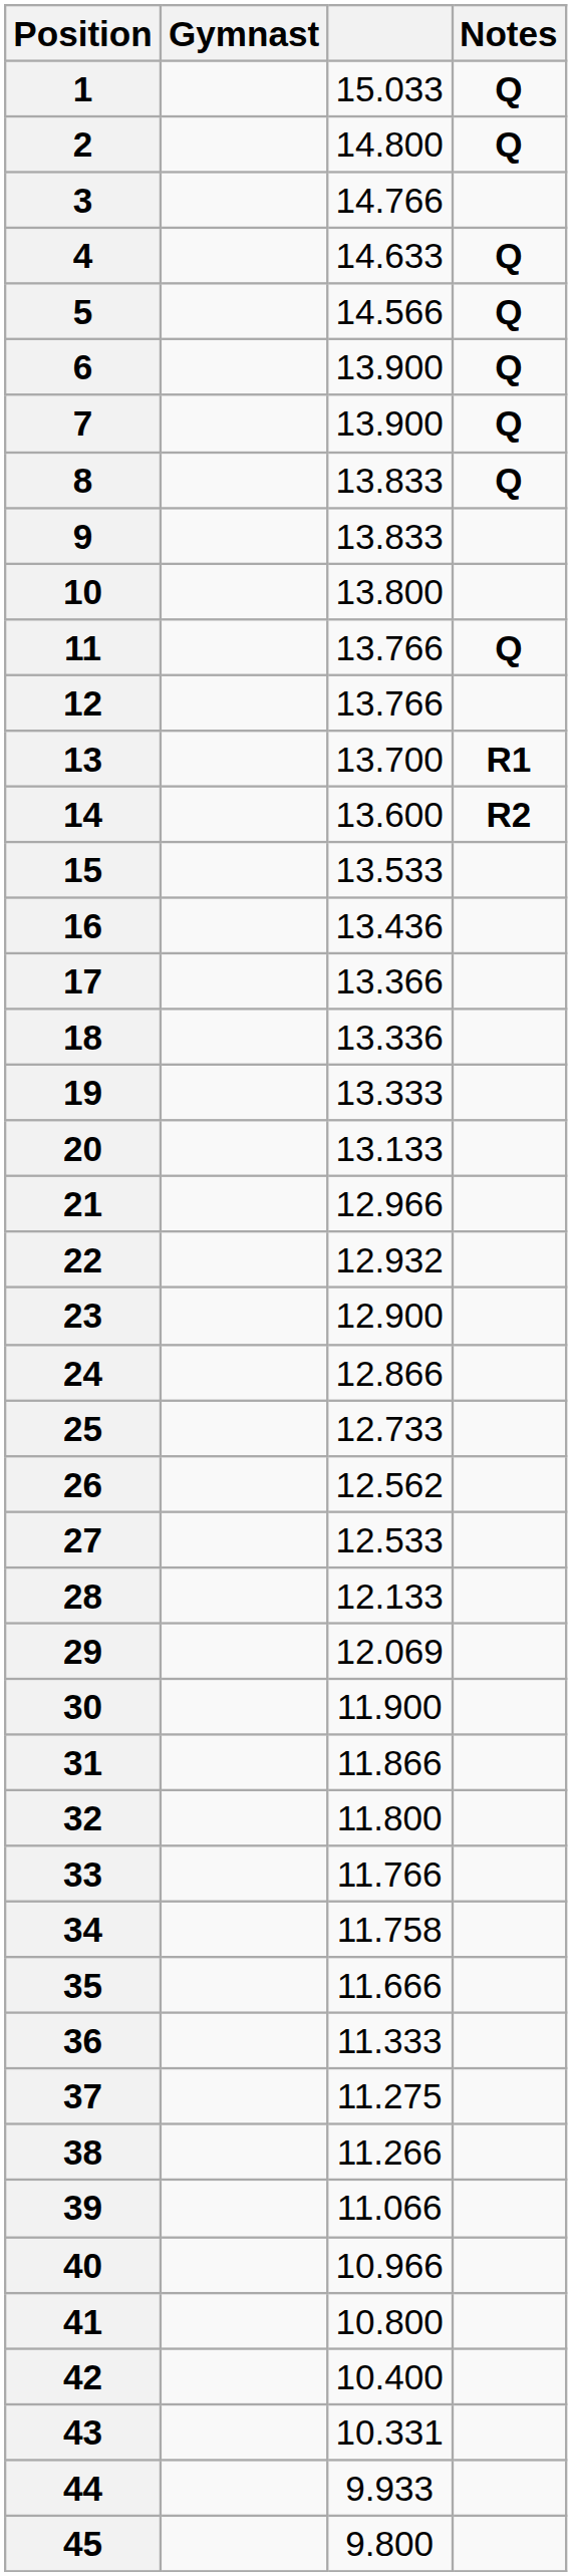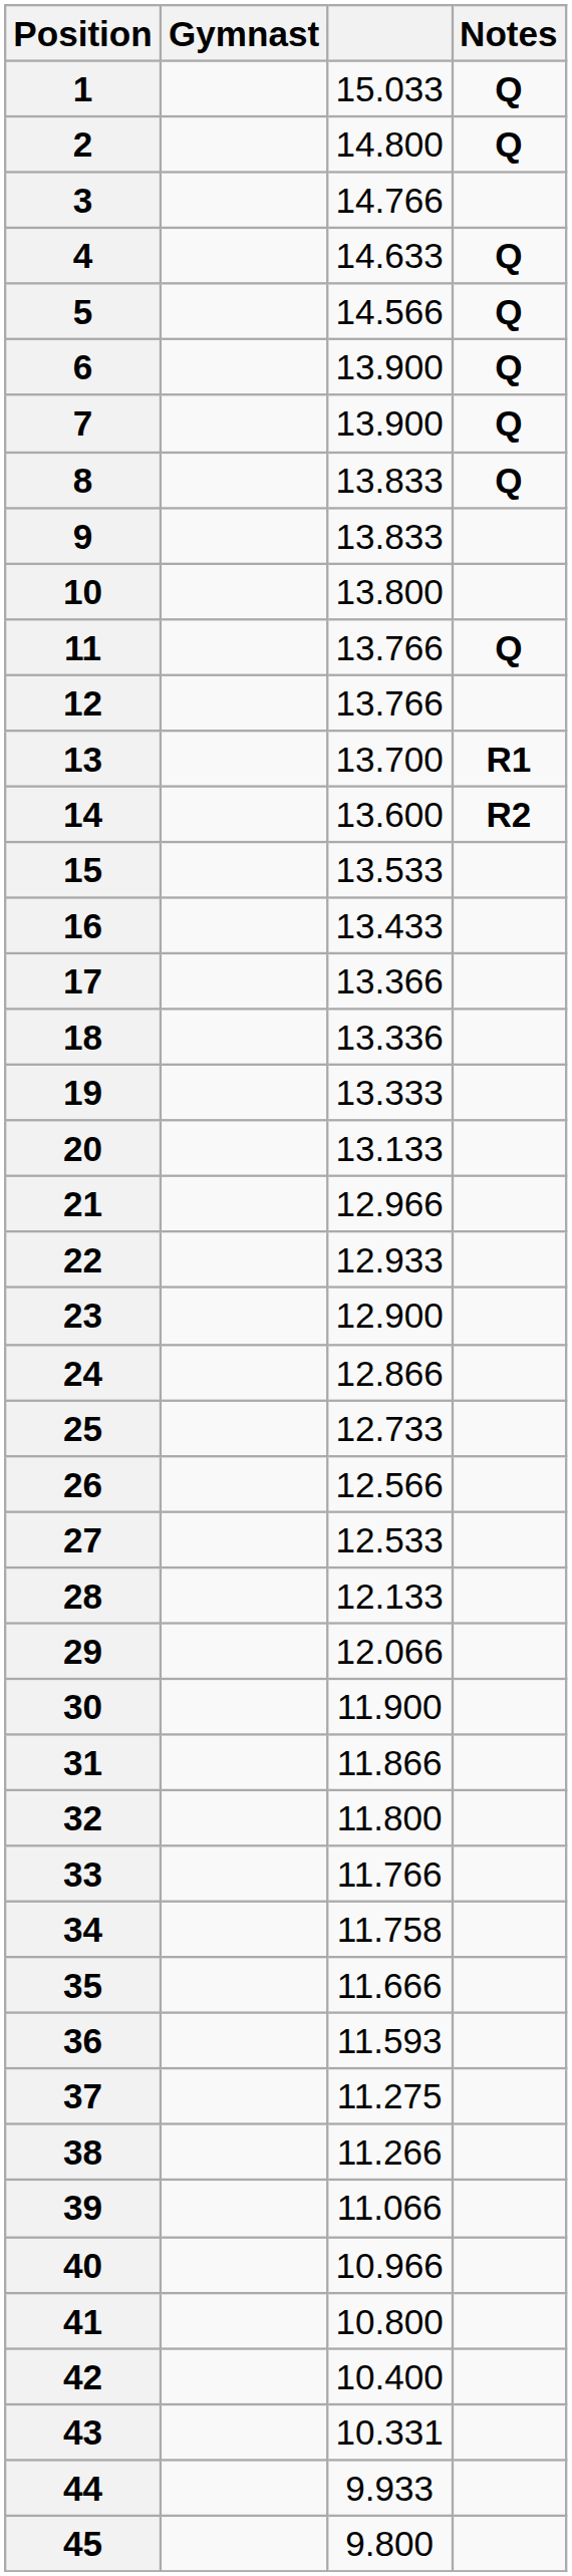 <table class="wikitable sortable" style="text-align:center; font-size:95%">
 <tr>
 <th scope=col>Position</th>
 <th scope=col>Gymnast</th>
 <th scope=col></th>
 <th scope=col>Notes</th>
 </tr>
 <tr>
 <th scope=rows>1</th>
 <td align=left></td>
 <td>15.033</td>
 <td><strong>Q</strong></td>
 </tr>
 <tr>
 <th scope=rows>2</th>
 <td align=left></td>
 <td>14.800</td>
 <td><strong>Q</strong></td>
 </tr>
 <tr>
 <th scope=rows>3</th>
 <td align=left></td>
 <td>14.766</td>
 <td></td>
 </tr>
 <tr>
 <th scope=rows>4</th>
 <td align=left></td>
 <td>14.633</td>
 <td><strong>Q</strong></td>
 </tr>
 <tr>
 <th scope=rows>5</th>
 <td align=left></td>
 <td>14.566</td>
 <td><strong>Q</strong></td>
 </tr>
 <tr>
 <th scope=rows>6</th>
 <td align=left></td>
 <td>13.900</td>
 <td><strong>Q</strong></td>
 </tr>
 <tr>
 <th scope=rows>7</th>
 <td align=left></td>
 <td>13.900</td>
 <td><strong>Q</strong></td>
 </tr>
 <tr>
 <th scope=rows>8</th>
 <td align=left></td>
 <td>13.833</td>
 <td><strong>Q</strong></td>
 </tr>
 <tr>
 <th scope=rows>9</th>
 <td align=left></td>
 <td>13.833</td>
 <td></td>
 </tr>
 <tr>
 <th scope=rows>10</th>
 <td align=left></td>
 <td>13.800</td>
 <td></td>
 </tr>
 <tr>
 <th scope=rows>11</th>
 <td align=left></td>
 <td>13.766</td>
 <td><strong>Q</strong></td>
 </tr>
 <tr>
 <th scope=rows>12</th>
 <td align=left></td>
 <td>13.766</td>
 <td></td>
 </tr>
 <tr>
 <th scope=rows>13</th>
 <td align=left></td>
 <td>13.700</td>
 <td><strong>R1</strong></td>
 </tr>
 <tr>
 <th scope=rows>14</th>
 <td align=left></td>
 <td>13.600</td>
 <td><strong>R2</strong></td>
 </tr>
 <tr>
 <th scope=rows>15</th>
 <td align=left></td>
 <td>13.533</td>
 <td></td>
 </tr>
 <tr>
 <th scope=rows>16</th>
 <td align=left></td>
-<td>13.436</td>
+<td>13.433</td>
 <td></td>
 </tr>
 <tr>
 <th scope=rows>17</th>
 <td align=left></td>
 <td>13.366</td>
 <td></td>
 </tr>
 <tr>
 <th scope=rows>18</th>
 <td align=left></td>
 <td>13.336</td>
 <td></td>
 </tr>
 <tr>
 <th scope=rows>19</th>
 <td align=left></td>
 <td>13.333</td>
 <td></td>
 </tr>
 <tr>
 <th scope=rows>20</th>
 <td align=left></td>
 <td>13.133</td>
 <td></td>
 </tr>
 <tr>
 <th scope=rows>21</th>
 <td align=left></td>
 <td>12.966</td>
 <td></td>
 </tr>
 <tr>
 <th scope=rows>22</th>
 <td align=left></td>
-<td>12.932</td>
+<td>12.933</td>
 <td></td>
 </tr>
 <tr>
 <th scope=rows>23</th>
 <td align=left></td>
 <td>12.900</td>
 <td></td>
 </tr>
 <tr>
 <th scope=rows>24</th>
 <td align=left></td>
 <td>12.866</td>
 <td></td>
 </tr>
 <tr>
 <th scope=rows>25</th>
 <td align=left></td>
 <td>12.733</td>
 <td></td>
 </tr>
 <tr>
 <th scope=rows>26</th>
 <td align=left></td>
-<td>12.562</td>
+<td>12.566</td>
 <td></td>
 </tr>
 <tr>
 <th scope=rows>27</th>
 <td align=left></td>
 <td>12.533</td>
 <td></td>
 </tr>
 <tr>
 <th scope=rows>28</th>
 <td align=left></td>
 <td>12.133</td>
 <td></td>
 </tr>
 <tr>
 <th scope=rows>29</th>
 <td align=left></td>
-<td>12.069</td>
+<td>12.066</td>
 <td></td>
 </tr>
 <tr>
 <th scope=rows>30</th>
 <td align=left></td>
 <td>11.900</td>
 <td></td>
 </tr>
 <tr>
 <th scope=rows>31</th>
 <td align=left></td>
 <td>11.866</td>
 <td></td>
 </tr>
 <tr>
 <th scope=rows>32</th>
 <td align=left></td>
 <td>11.800</td>
 <td></td>
 </tr>
 <tr>
 <th scope=rows>33</th>
 <td align=left></td>
 <td>11.766</td>
 <td></td>
 </tr>
 <tr>
 <th scope=rows>34</th>
 <td align=left></td>
 <td>11.758</td>
 <td></td>
 </tr>
 <tr>
 <th scope=rows>35</th>
 <td align=left></td>
 <td>11.666</td>
 <td></td>
 </tr>
 <tr>
 <th scope=rows>36</th>
 <td align=left></td>
-<td>11.333</td>
+<td>11.593</td>
 <td></td>
 </tr>
 <tr>
 <th scope=rows>37</th>
 <td align=left></td>
 <td>11.275</td>
 <td></td>
 </tr>
 <tr>
 <th scope=rows>38</th>
 <td align=left></td>
 <td>11.266</td>
 <td></td>
 </tr>
 <tr>
 <th scope=rows>39</th>
 <td align=left></td>
 <td>11.066</td>
 <td></td>
 </tr>
 <tr>
 <th scope=rows>40</th>
 <td align=left></td>
 <td>10.966</td>
 <td></td>
 </tr>
 <tr>
 <th scope=rows>41</th>
 <td align=left></td>
 <td>10.800</td>
 <td></td>
 </tr>
 <tr>
 <th scope=rows>42</th>
 <td align=left></td>
 <td>10.400</td>
 <td></td>
 </tr>
 <tr>
 <th scope=rows>43</th>
 <td align=left></td>
 <td>10.331</td>
 <td></td>
 </tr>
 <tr>
 <th scope=rows>44</th>
 <td align=left></td>
 <td>9.933</td>
 <td></td>
 </tr>
 <tr>
 <th scope=rows>45</th>
 <td align=left></td>
 <td>9.800</td>
 <td></td>
 </tr>
 </table>
